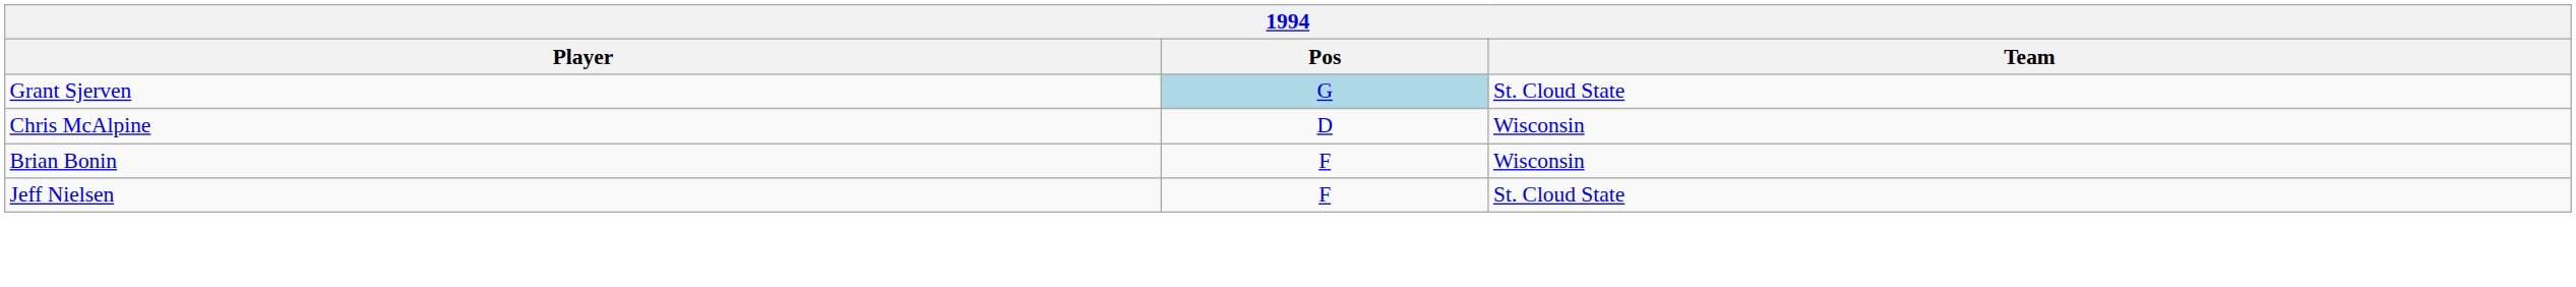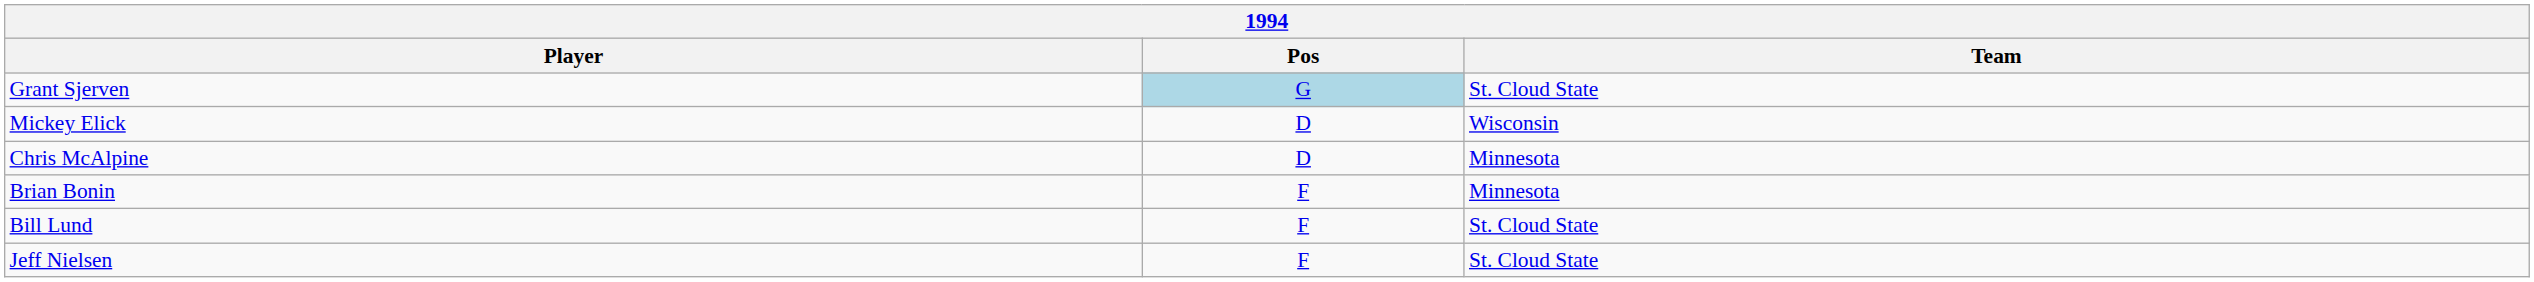 <table class="wikitable" width=95%>
 <tr>
 <th colspan=3><a href='#'>1994</a></th>
 </tr>
 <tr>
 <th>Player</th>
 <th>Pos</th>
 <th>Team</th>
 </tr>
 <tr>
 <td><a href='#'>Grant Sjerven</a></td>
 <td align=center style="background: lightblue;"><a href='#'>G</a></td>
 <td><a href='#'>St. Cloud State</a></td>
 </tr>
 <tr>
-<td><a href='#'>Chris McAlpine</a></td>
+<td><a href='#'>Mickey Elick</a></td>
 <td align=center><a href='#'>D</a></td>
 <td><a href='#'>Wisconsin</a></td>
 </tr>
 <tr>
+<td><a href='#'>Chris McAlpine</a></td>
+<td align=center><a href='#'>D</a></td>
+<td><a href='#'>Minnesota</a></td>
+</tr>
+<tr>
 <td><a href='#'>Brian Bonin</a></td>
 <td align=center><a href='#'>F</a></td>
-<td><a href='#'>Wisconsin</a></td>
+<td><a href='#'>Minnesota</a></td>
+</tr>
+<tr>
+<td><a href='#'>Bill Lund</a></td>
+<td align=center><a href='#'>F</a></td>
+<td><a href='#'>St. Cloud State</a></td>
 </tr>
 <tr>
 <td><a href='#'>Jeff Nielsen</a></td>
 <td align=center><a href='#'>F</a></td>
 <td><a href='#'>St. Cloud State</a></td>
 </tr>
 </table>
